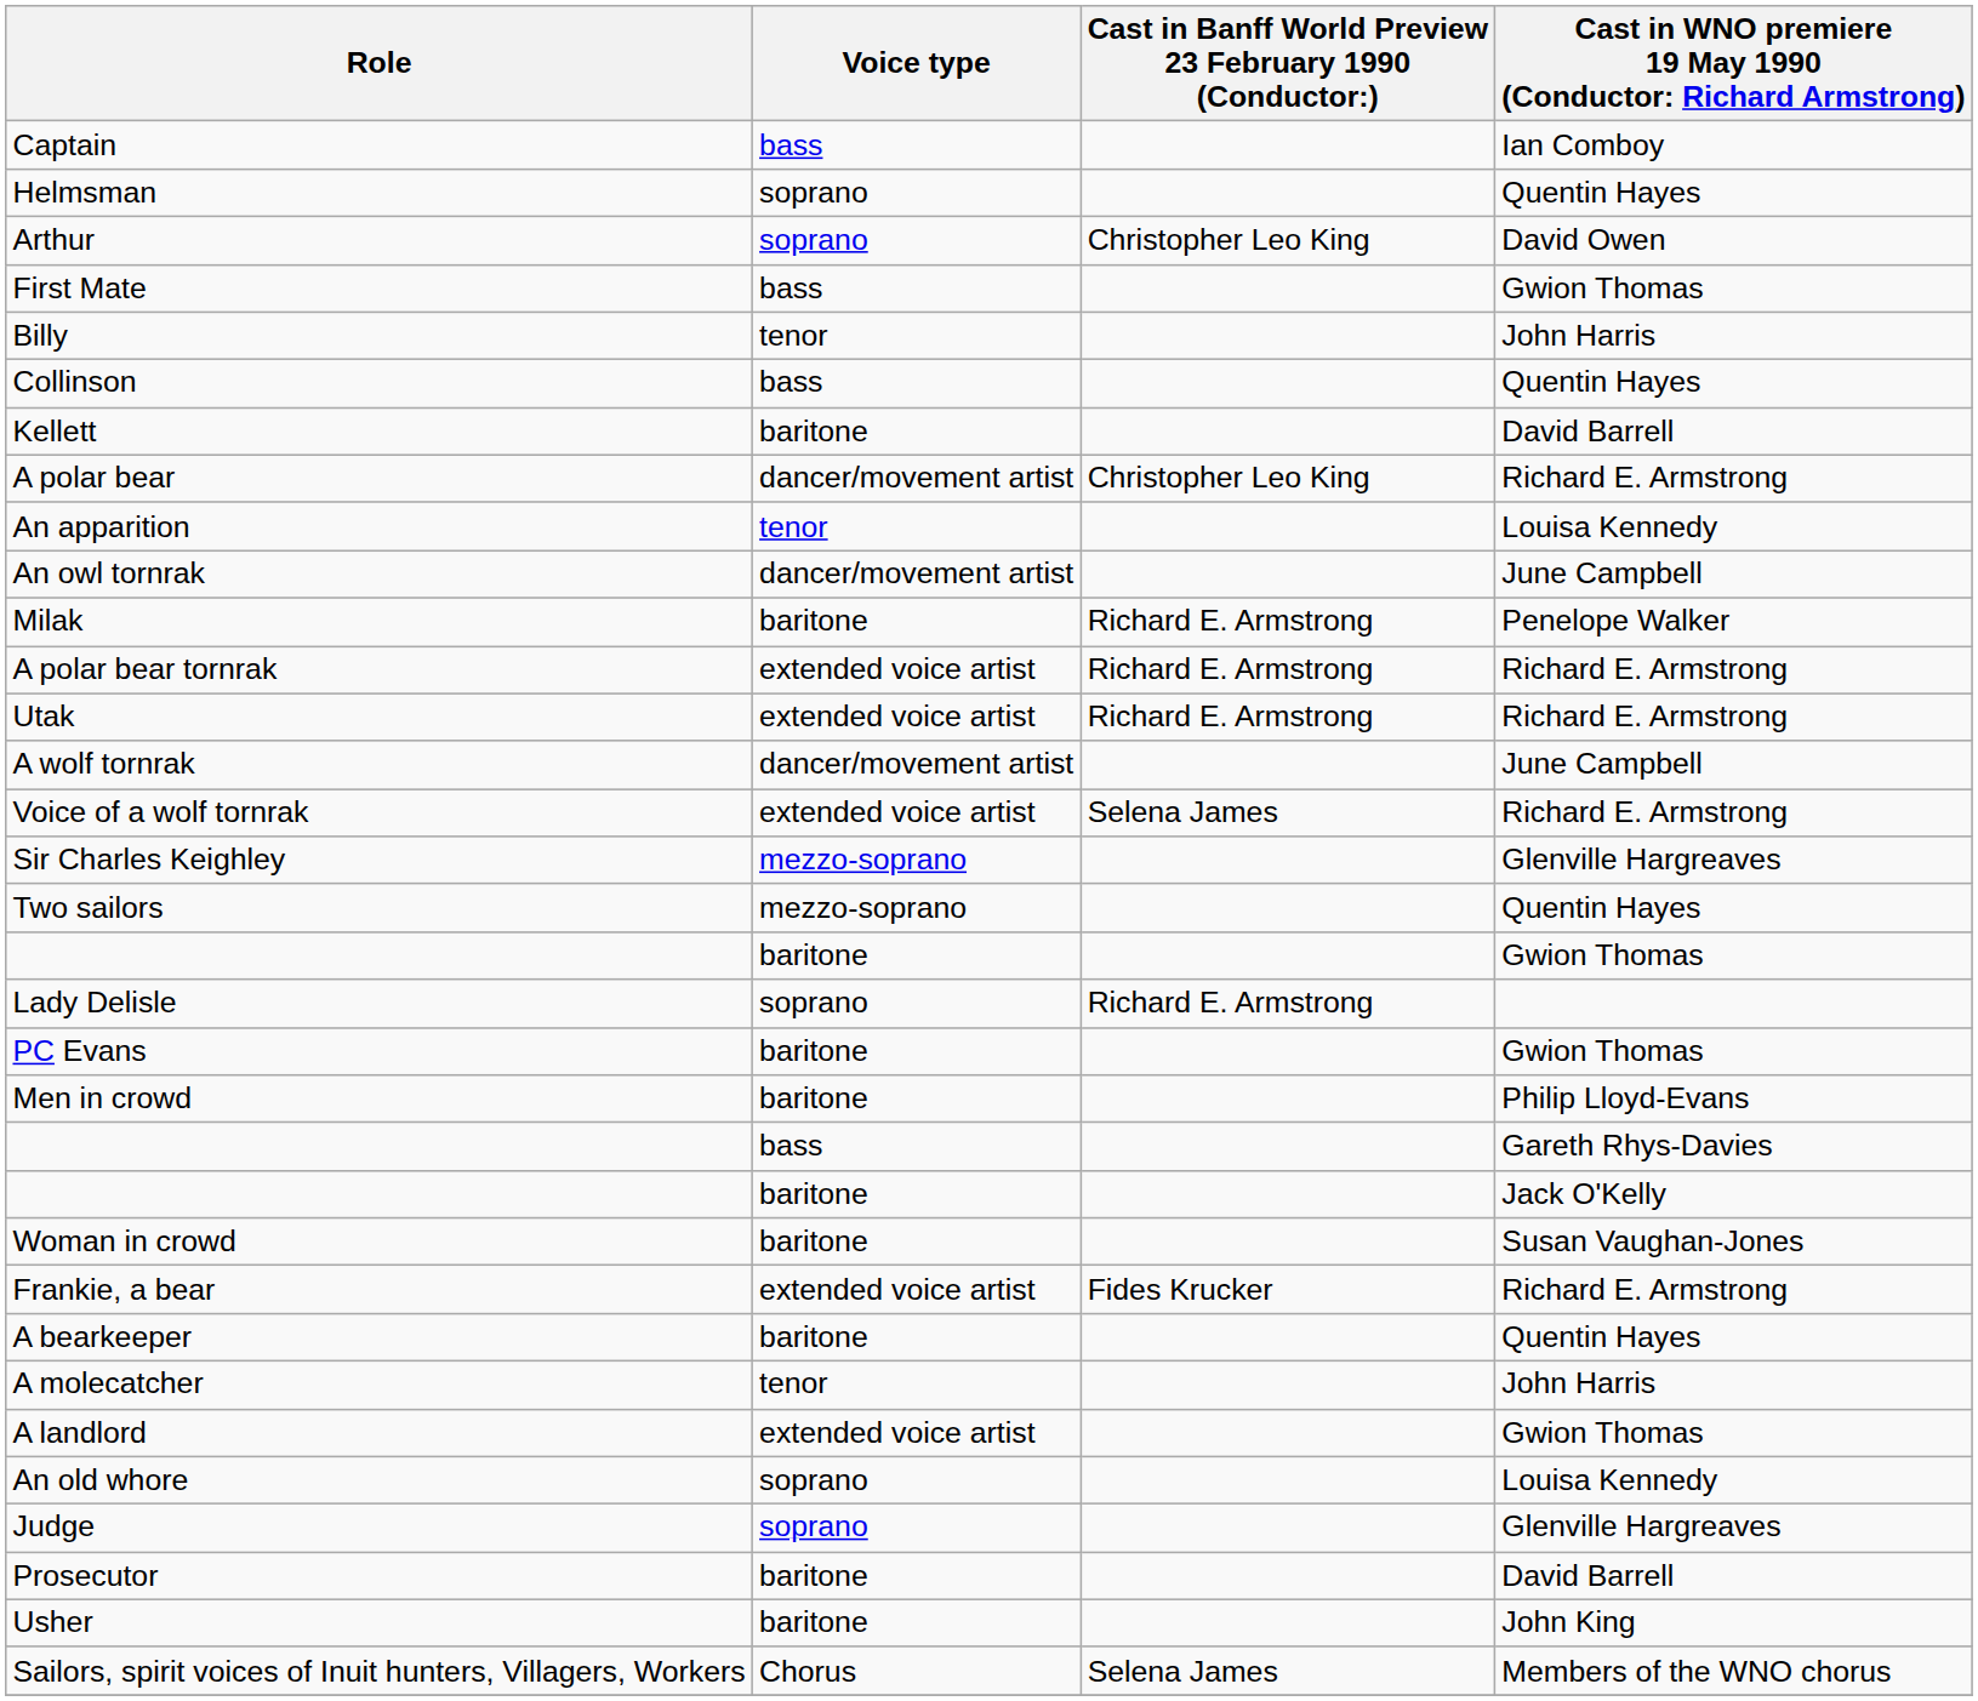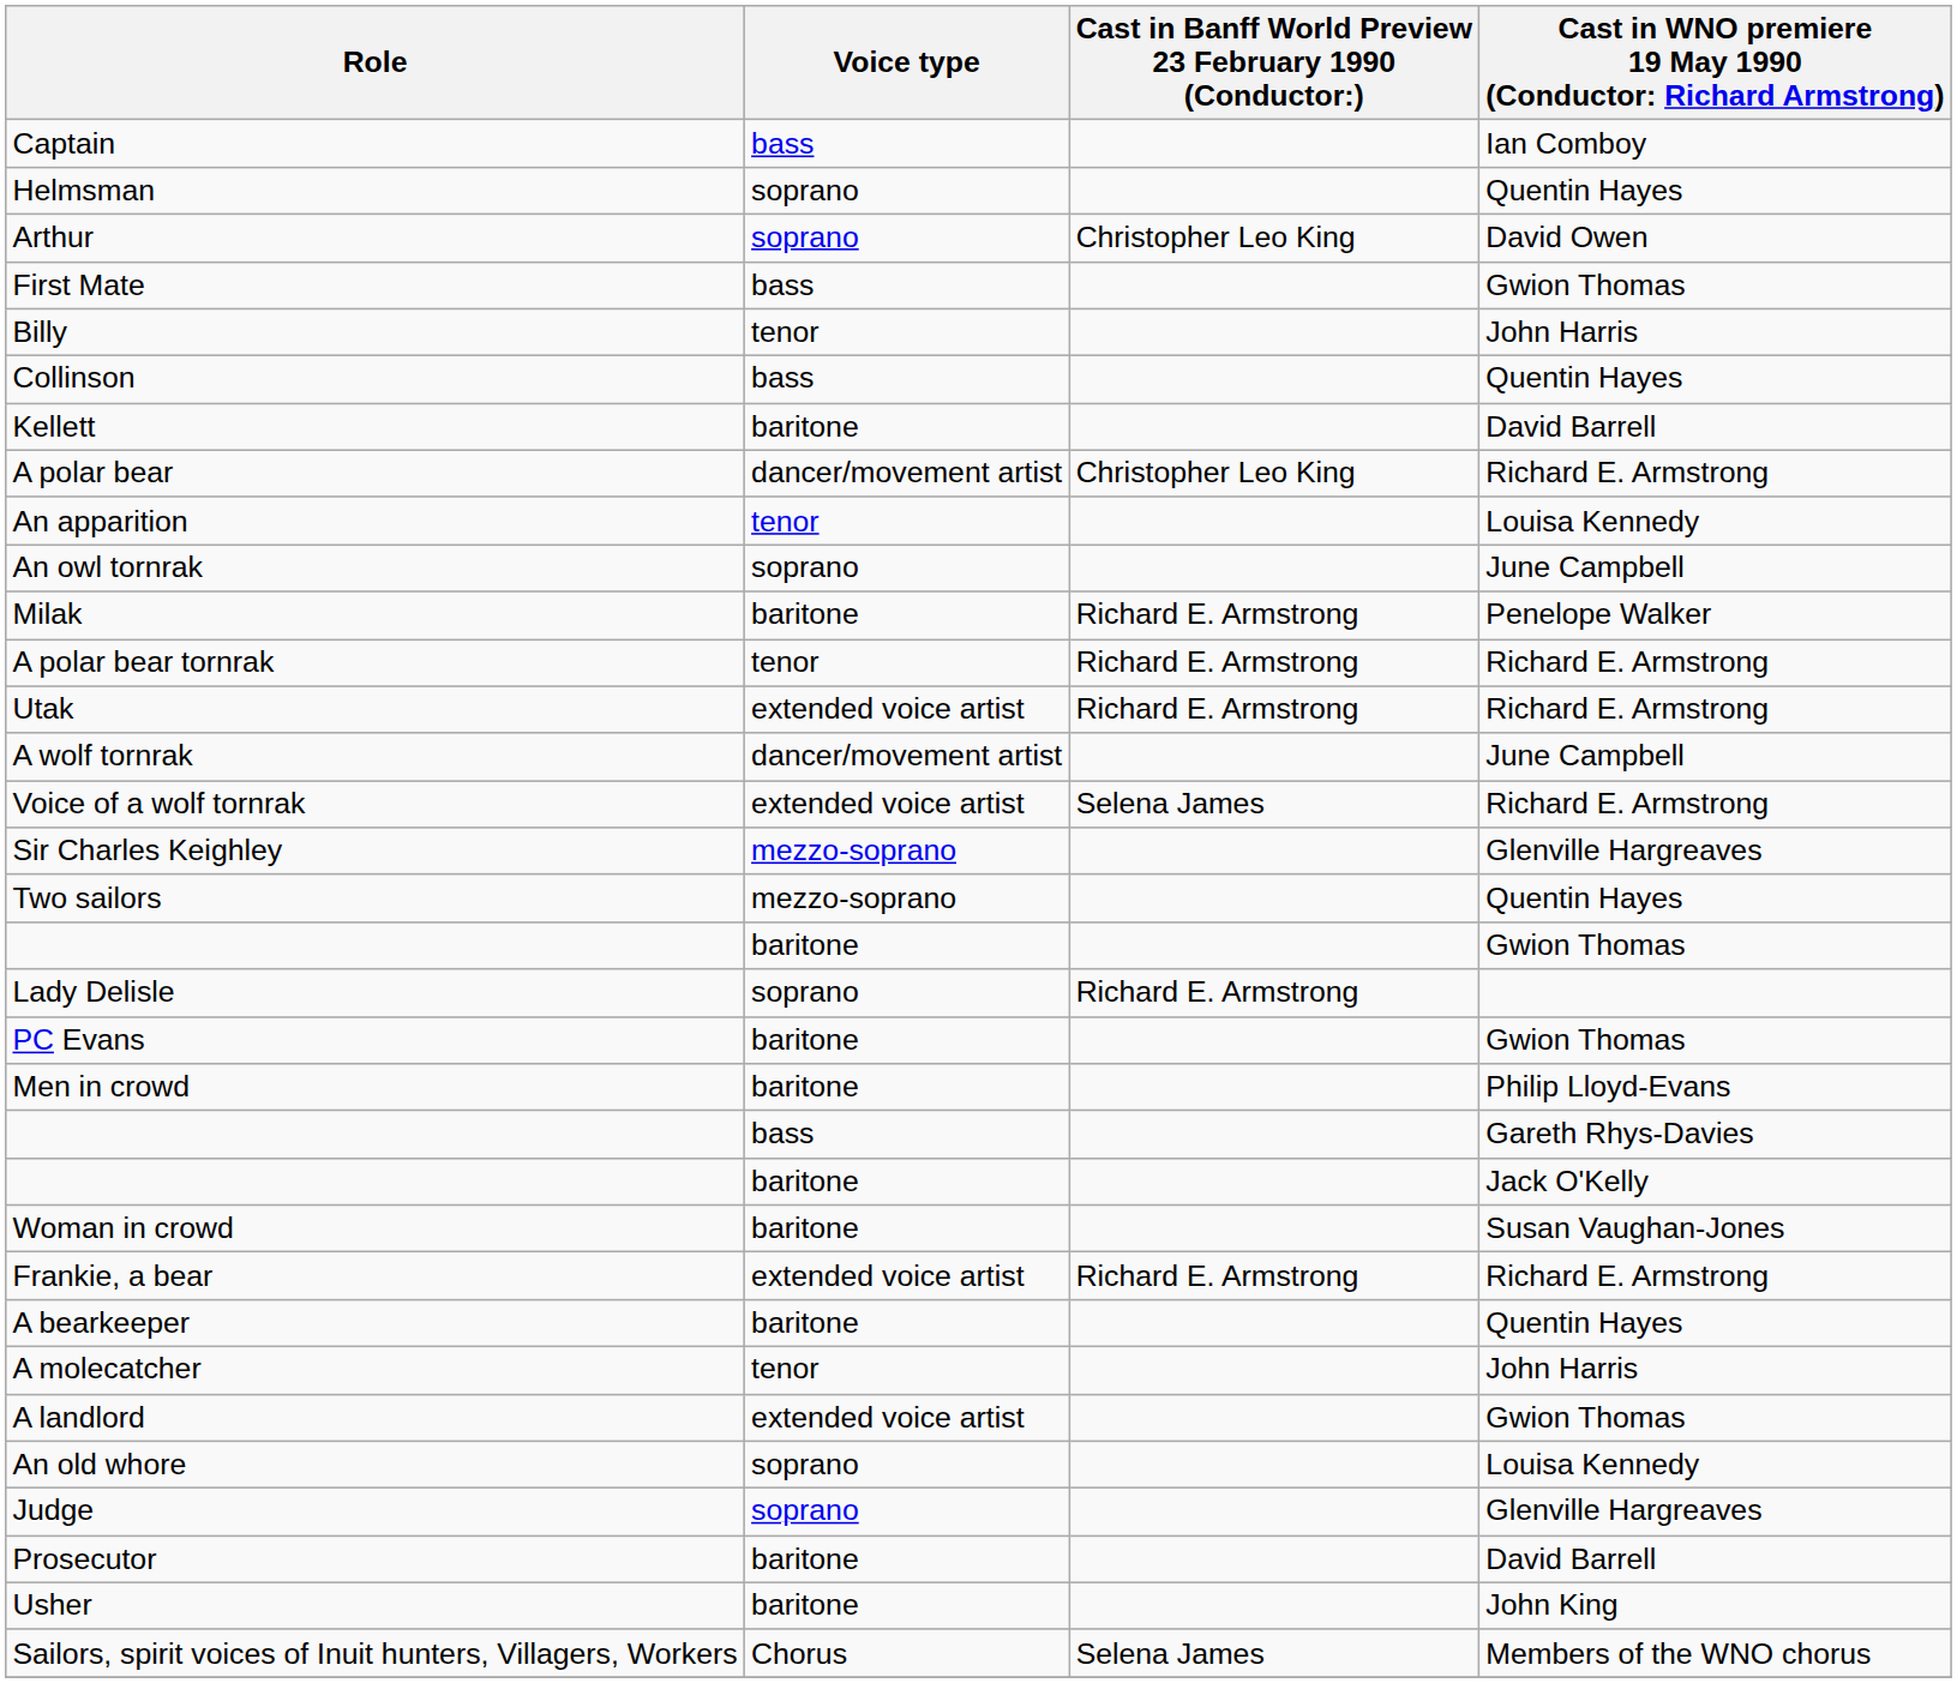 <table class="wikitable">
 <tr>
 <th>Role</th>
 <th>Voice type</th>
 <th>Cast in Banff World Preview<br>23 February 1990<br>(Conductor:)</th>
 <th>Cast in WNO premiere<br>19 May 1990<br>(Conductor: <a href='#'>Richard Armstrong</a>)</th>
 </tr>
 <tr>
 <td>Captain</td>
 <td><a href='#'>bass</a></td>
 <td></td>
 <td>Ian Comboy</td>
 </tr>
 <tr>
 <td>Helmsman</td>
 <td>soprano</td>
 <td></td>
 <td>Quentin Hayes</td>
 </tr>
 <tr>
 <td>Arthur</td>
 <td><a href='#'>soprano</a></td>
 <td>Christopher Leo King</td>
 <td>David Owen</td>
 </tr>
 <tr>
 <td>First Mate</td>
 <td>bass</td>
 <td></td>
 <td>Gwion Thomas</td>
 </tr>
 <tr>
 <td>Billy</td>
 <td>tenor</td>
 <td></td>
 <td>John Harris</td>
 </tr>
 <tr>
 <td>Collinson</td>
 <td>bass</td>
 <td></td>
 <td>Quentin Hayes</td>
 </tr>
 <tr>
 <td>Kellett</td>
 <td>baritone</td>
 <td></td>
 <td>David Barrell</td>
 </tr>
 <tr>
 <td>A polar bear</td>
 <td>dancer/movement artist</td>
 <td>Christopher Leo King</td>
 <td>Richard E. Armstrong</td>
 </tr>
 <tr>
 <td>An apparition</td>
 <td><a href='#'>tenor</a></td>
 <td></td>
 <td>Louisa Kennedy</td>
 </tr>
 <tr>
 <td>An owl tornrak</td>
-<td>dancer/movement artist</td>
+<td>soprano</td>
 <td></td>
 <td>June Campbell</td>
 </tr>
 <tr>
 <td>Milak</td>
 <td>baritone</td>
 <td>Richard E. Armstrong</td>
 <td>Penelope Walker</td>
 </tr>
 <tr>
 <td>A polar bear tornrak</td>
-<td>extended voice artist</td>
+<td>tenor</td>
 <td>Richard E. Armstrong</td>
 <td>Richard E. Armstrong</td>
 </tr>
 <tr>
 <td>Utak</td>
 <td>extended voice artist</td>
 <td>Richard E. Armstrong</td>
 <td>Richard E. Armstrong</td>
 </tr>
 <tr>
 <td>A wolf tornrak</td>
 <td>dancer/movement artist</td>
 <td></td>
 <td>June Campbell</td>
 </tr>
 <tr>
 <td>Voice of a wolf tornrak</td>
 <td>extended voice artist</td>
 <td>Selena James</td>
 <td>Richard E. Armstrong</td>
 </tr>
 <tr>
 <td>Sir Charles Keighley</td>
 <td><a href='#'>mezzo-soprano</a></td>
 <td></td>
 <td>Glenville Hargreaves</td>
 </tr>
 <tr>
 <td>Two sailors</td>
 <td>mezzo-soprano</td>
 <td></td>
 <td>Quentin Hayes</td>
 </tr>
 <tr>
 <td></td>
 <td>baritone</td>
 <td></td>
 <td>Gwion Thomas</td>
 </tr>
 <tr>
 <td>Lady Delisle</td>
 <td>soprano</td>
 <td>Richard E. Armstrong</td>
 <td Louisa Kennedy></td>
 </tr>
 <tr>
 <td><a href='#'>PC</a> Evans</td>
 <td>baritone</td>
 <td></td>
 <td>Gwion Thomas</td>
 </tr>
 <tr>
 <td>Men in crowd</td>
 <td>baritone</td>
 <td></td>
 <td>Philip Lloyd-Evans</td>
 </tr>
 <tr>
 <td></td>
 <td>bass</td>
 <td></td>
 <td>Gareth Rhys-Davies</td>
 </tr>
 <tr>
 <td></td>
 <td>baritone</td>
 <td></td>
 <td>Jack O'Kelly</td>
 </tr>
 <tr>
 <td>Woman in crowd</td>
 <td>baritone</td>
 <td></td>
 <td>Susan Vaughan-Jones</td>
 </tr>
 <tr>
 <td>Frankie, a bear</td>
 <td>extended voice artist</td>
-<td>Fides Krucker</td>
+<td>Richard E. Armstrong</td>
 <td>Richard E. Armstrong</td>
 </tr>
 <tr>
 <td>A bearkeeper</td>
 <td>baritone</td>
 <td></td>
 <td>Quentin Hayes</td>
 </tr>
 <tr>
 <td>A molecatcher</td>
 <td>tenor</td>
 <td></td>
 <td>John Harris</td>
 </tr>
 <tr>
 <td>A landlord</td>
 <td>extended voice artist</td>
 <td></td>
 <td>Gwion Thomas</td>
 </tr>
 <tr>
 <td>An old whore</td>
 <td>soprano</td>
 <td></td>
 <td>Louisa Kennedy</td>
 </tr>
 <tr>
 <td>Judge</td>
 <td><a href='#'>soprano</a></td>
 <td></td>
 <td>Glenville Hargreaves</td>
 </tr>
 <tr>
 <td>Prosecutor</td>
 <td>baritone</td>
 <td></td>
 <td>David Barrell</td>
 </tr>
 <tr>
 <td>Usher</td>
 <td>baritone</td>
 <td></td>
 <td>John King</td>
 </tr>
 <tr>
 <td>Sailors, spirit voices of Inuit hunters, Villagers, Workers</td>
 <td>Chorus</td>
 <td>Selena James</td>
 <td>Members of the WNO chorus</td>
 </tr>
 <tr>
 </tr>
 </table>
